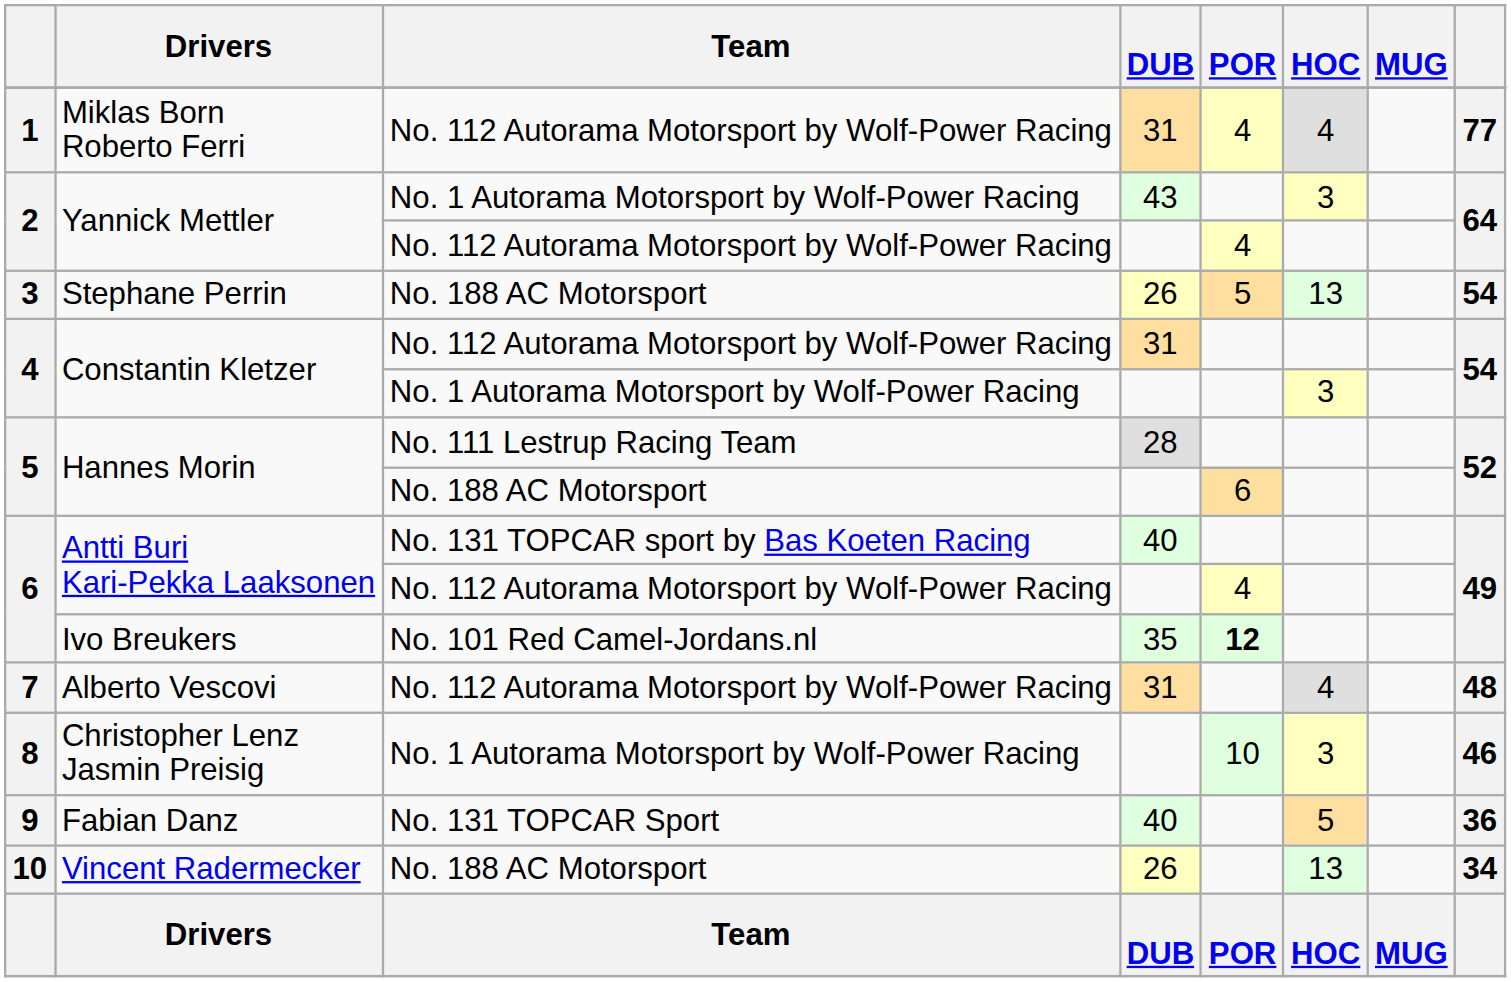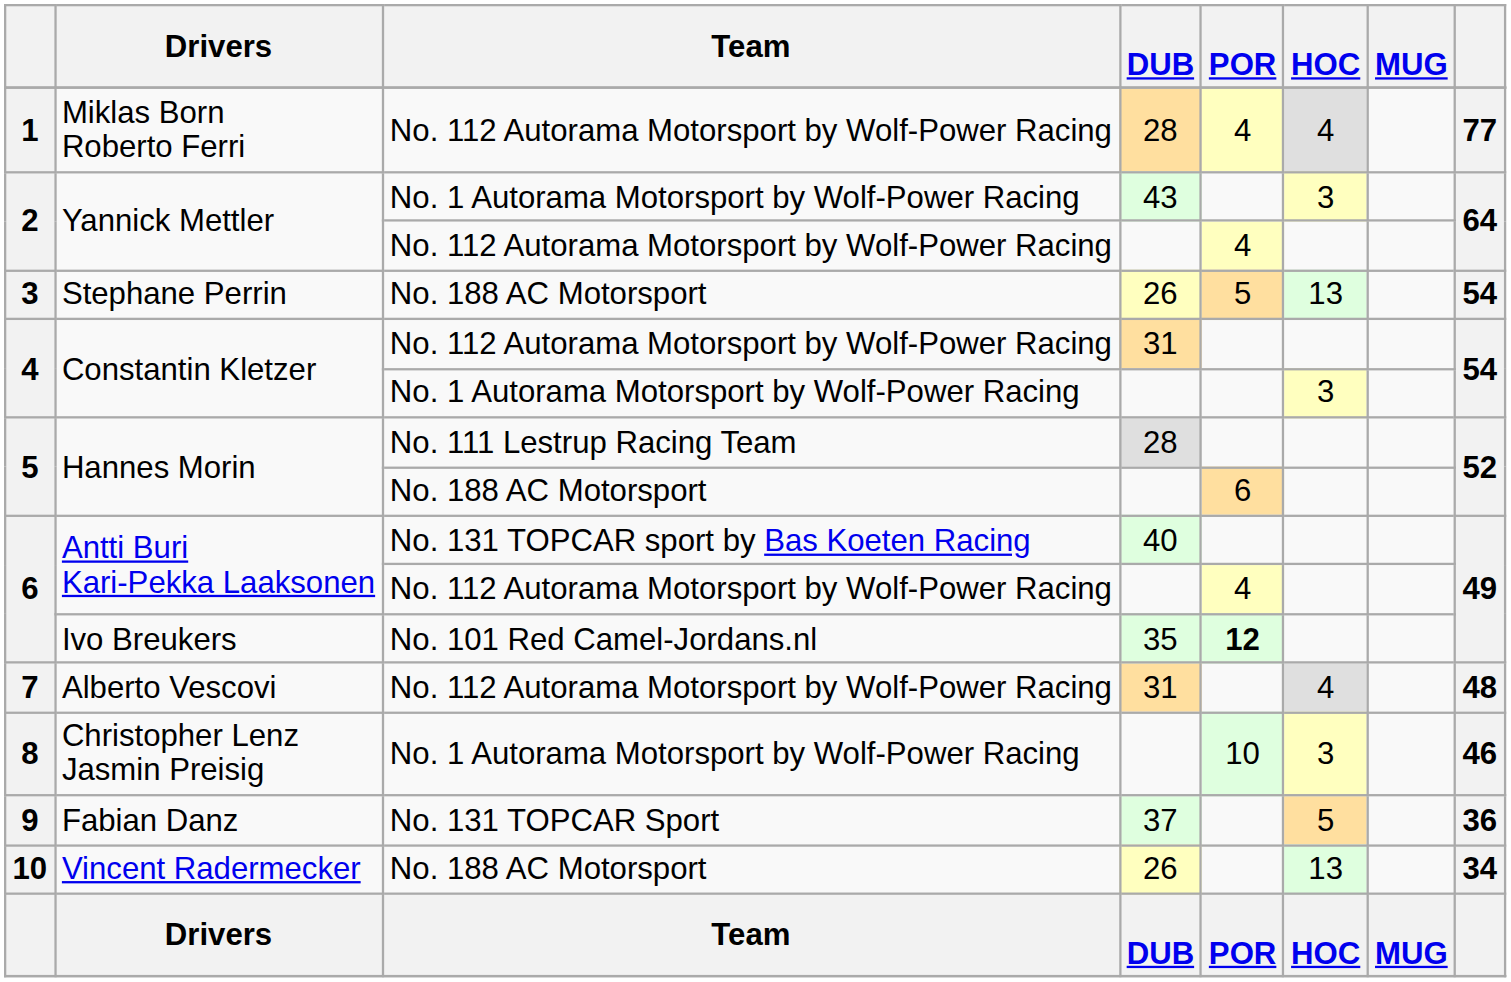 <table align=left| class="wikitable" style="font-size: 85%; text-align: center">
 <tr valign="top">
 <th valign=middle></th>
 <th valign=middle>Drivers</th>
 <th valign=middle>Team</th>
 <th><br><a href='#'>DUB</a></th>
 <th><br><a href='#'>POR</a></th>
 <th><br><a href='#'>HOC</a></th>
 <th><br><a href='#'>MUG</a></th>
 <th valign=middle>  </th>
 </tr>
 <tr>
 </tr>
 <tr>
 <th>1</th>
 <td align=left> Miklas Born<br> Roberto Ferri</td>
 <td align=left> No. 112 Autorama Motorsport by Wolf-Power Racing</td>
-<td style="background:#FFDF9F;">31</td>
+<td style="background:#FFDF9F;">28</td>
 <td style="background:#FFFFBF;">4</td>
 <td style="background:#DFDFDF;">4</td>
 <td></td>
 <th>77</th>
 </tr>
 <tr>
 <th rowspan=2>2</th>
 <td rowspan=2 align=left> Yannick Mettler</td>
 <td align=left> No. 1 Autorama Motorsport by Wolf-Power Racing</td>
 <td style="background:#DFFFDF;">43</td>
 <td></td>
 <td style="background:#FFFFBF;">3</td>
 <td></td>
 <th rowspan=2>64</th>
 </tr>
 <tr>
 <td align=left> No. 112 Autorama Motorsport by Wolf-Power Racing</td>
 <td></td>
 <td style="background:#FFFFBF;">4</td>
 <td></td>
 <td></td>
 </tr>
 <tr>
 <th>3</th>
 <td align=left> Stephane Perrin</td>
 <td align=left> No. 188 AC Motorsport</td>
 <td style="background:#FFFFBF;">26</td>
 <td style="background:#FFDF9F;">5</td>
 <td style="background:#DFFFDF;">13</td>
 <td></td>
 <th>54</th>
 </tr>
 <tr>
 <th rowspan=2>4</th>
 <td rowspan=2 align=left> Constantin Kletzer</td>
 <td align=left> No. 112 Autorama Motorsport by Wolf-Power Racing</td>
 <td style="background:#FFDF9F;">31</td>
 <td></td>
 <td></td>
 <td></td>
 <th rowspan=2>54</th>
 </tr>
 <tr>
 <td align=left> No. 1 Autorama Motorsport by Wolf-Power Racing</td>
 <td></td>
 <td></td>
 <td style="background:#FFFFBF;">3</td>
 <td></td>
 </tr>
 <tr>
 <th rowspan=2>5</th>
 <td rowspan=2 align=left> Hannes Morin</td>
 <td align=left> No. 111 Lestrup Racing Team</td>
 <td style="background:#DFDFDF;">28</td>
 <td></td>
 <td></td>
 <td></td>
 <th rowspan=2>52</th>
 </tr>
 <tr>
 <td align=left> No. 188 AC Motorsport</td>
 <td></td>
 <td style="background:#FFDF9F;">6</td>
 <td></td>
 <td></td>
 </tr>
 <tr>
 <th rowspan=3>6</th>
 <td rowspan=2 align=left> <a href='#'>Antti Buri</a><br> <a href='#'>Kari-Pekka Laaksonen</a></td>
 <td align=left> No. 131 TOPCAR sport by <a href='#'>Bas Koeten Racing</a></td>
 <td style="background:#DFFFDF;">40</td>
 <td></td>
 <td></td>
 <td></td>
 <th rowspan=3>49</th>
 </tr>
 <tr>
 <td align=left> No. 112 Autorama Motorsport by Wolf-Power Racing</td>
 <td></td>
 <td style="background:#FFFFBF;">4</td>
 <td></td>
 <td></td>
 </tr>
 <tr>
 <td align=left> Ivo Breukers</td>
 <td align=left> No. 101 Red Camel-Jordans.nl</td>
 <td style="background:#DFFFDF;">35</td>
 <td style="background:#DFFFDF;"><strong>12</strong></td>
 <td></td>
 <td></td>
 </tr>
 <tr>
 <th>7</th>
 <td align=left> Alberto Vescovi</td>
 <td align=left> No. 112 Autorama Motorsport by Wolf-Power Racing</td>
 <td style="background:#FFDF9F;">31</td>
 <td></td>
 <td style="background:#DFDFDF;">4</td>
 <td></td>
 <th>48</th>
 </tr>
 <tr>
 <th>8</th>
 <td align=left> Christopher Lenz<br> Jasmin Preisig</td>
 <td align=left> No. 1 Autorama Motorsport by Wolf-Power Racing</td>
 <td></td>
 <td style="background:#DFFFDF;">10</td>
 <td style="background:#FFFFBF;">3</td>
 <td></td>
 <th>46</th>
 </tr>
 <tr>
 <th>9</th>
 <td align=left> Fabian Danz</td>
 <td align=left> No. 131 TOPCAR Sport</td>
-<td style="background:#DFFFDF;">40</td>
+<td style="background:#DFFFDF;">37</td>
 <td></td>
 <td style="background:#FFDF9F;">5</td>
 <td></td>
 <th>36</th>
 </tr>
 <tr>
 <th>10</th>
 <td align=left> <a href='#'>Vincent Radermecker</a></td>
 <td align=left> No. 188 AC Motorsport</td>
 <td style="background:#FFFFBF;">26</td>
 <td></td>
 <td style="background:#DFFFDF;">13</td>
 <td></td>
 <th>34</th>
 </tr>
 <tr>
 <th valign=middle></th>
 <th valign=middle>Drivers</th>
 <th valign=middle>Team</th>
 <th><br><a href='#'>DUB</a></th>
 <th><br><a href='#'>POR</a></th>
 <th><br><a href='#'>HOC</a></th>
 <th><br><a href='#'>MUG</a></th>
 <th valign=middle>  </th>
 </tr>
 <tr>
 </tr>
 </table>
